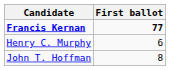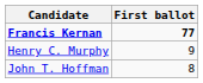 <table class=wikitable>
 <tr bgcolor=lightgrey>
 <th>Candidate</th>
 <th>First ballot</th>
 </tr>
 <tr>
 <td><strong><a href='#'>Francis Kernan</a></strong></td>
 <td align=right><strong>77</strong></td>
 </tr>
 <tr>
 <td><a href='#'>Henry C. Murphy</a></td>
-<td align=right>6</td>
+<td align=right>9</td>
 </tr>
 <tr>
 <td><a href='#'>John T. Hoffman</a></td>
 <td align=right>8</td>
 </tr>
 </table>
